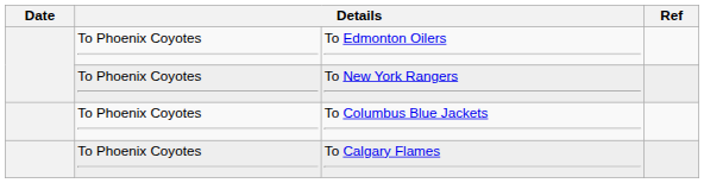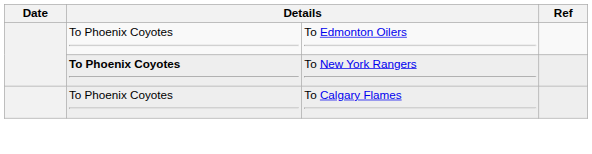 <table class="wikitable plainrowheaders" style="width: 50em;">
 <tr>
 <th scope="col">Date</th>
 <th scope="col" colspan="2">Details</th>
 <th scope="col">Ref</th>
 </tr>
 <tr>
 <th scope="row" rowspan=2></th>
 <td valign="top">To Phoenix Coyotes<hr></td>
 <td valign="top">To <a href='#'>Edmonton Oilers</a><hr></td>
 <td></td>
 </tr>
 <tr bgcolor="#eeeeee">
-<td valign="top">To Phoenix Coyotes <hr></td>
+<td valign="top"><strong>To Phoenix Coyotes <hr></strong></td>
 <td valign="top">To <a href='#'>New York Rangers</a> <hr></td>
-<td></td>
-</tr>
-<tr>
-<th scope="row"></th>
-<td valign="top">To Phoenix Coyotes <hr></td>
-<td valign="top">To <a href='#'>Columbus Blue Jackets</a> <hr></td>
 <td></td>
 </tr>
 <tr bgcolor="#eeeeee">
 <th scope="row"></th>
 <td valign="top">To Phoenix Coyotes <hr></td>
 <td valign="top">To <a href='#'>Calgary Flames</a> <hr></td>
 <td></td>
 </tr>
 </table>
